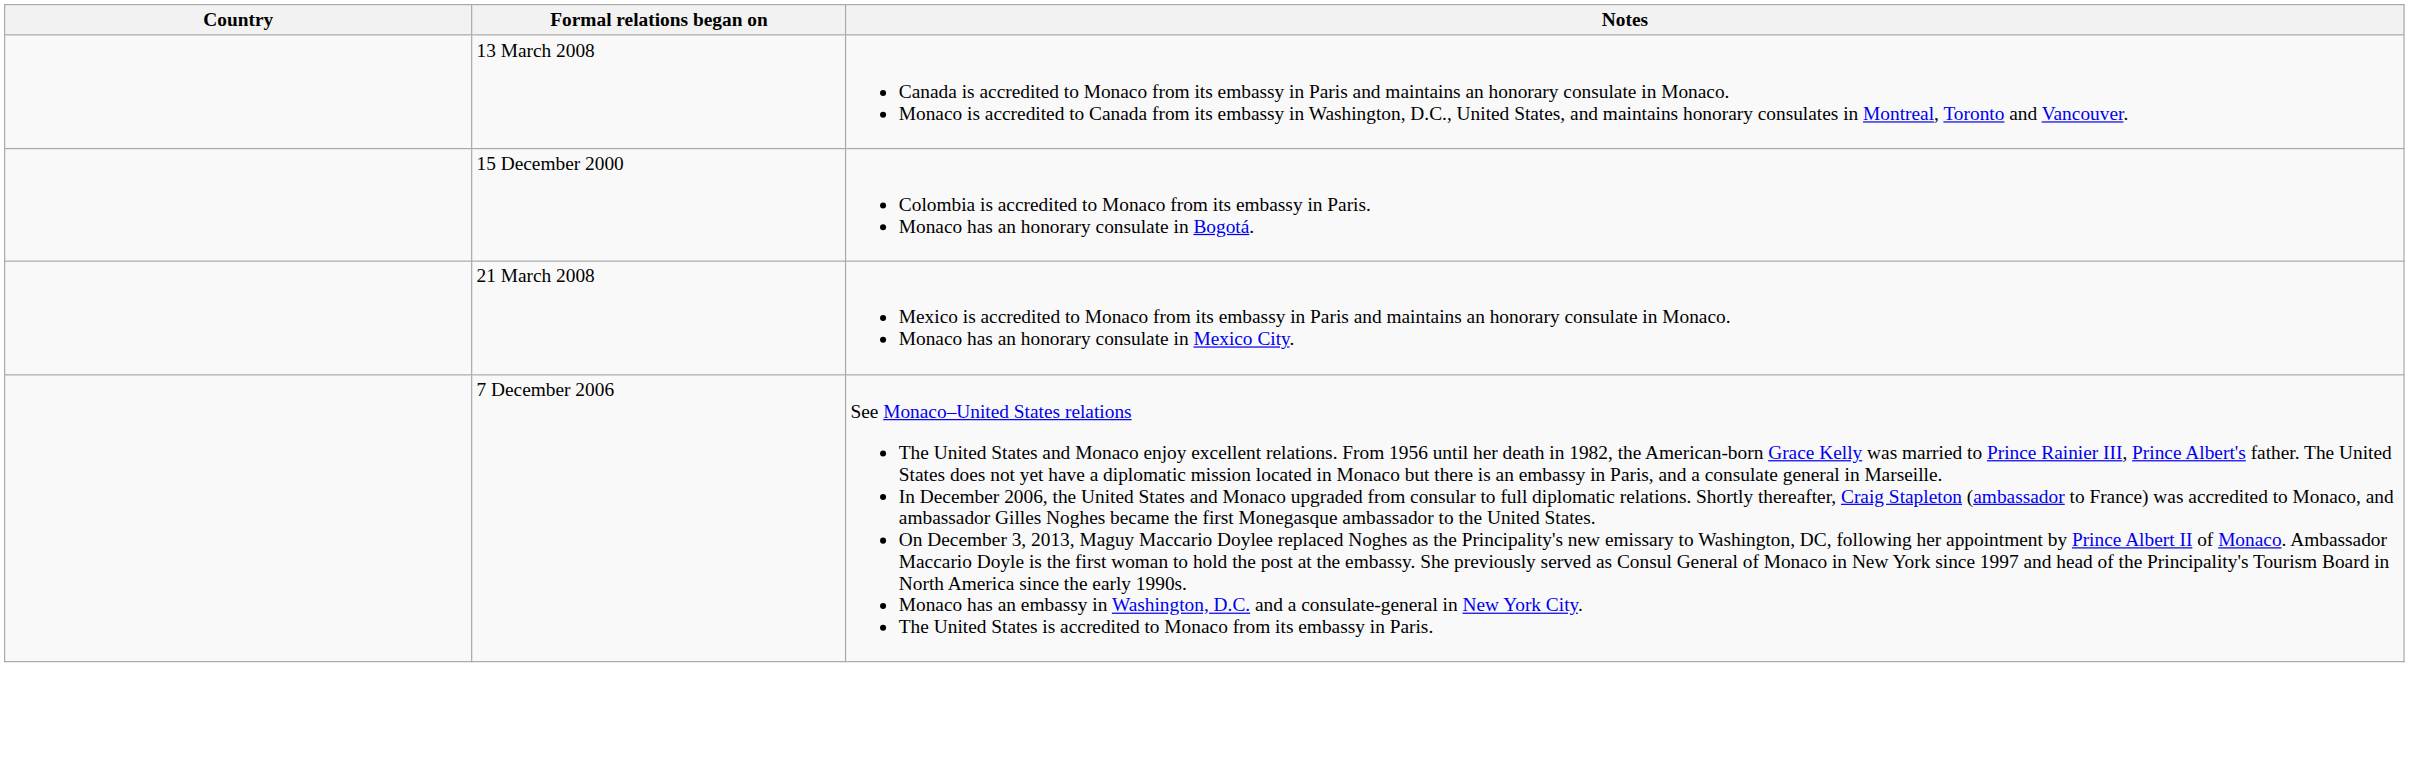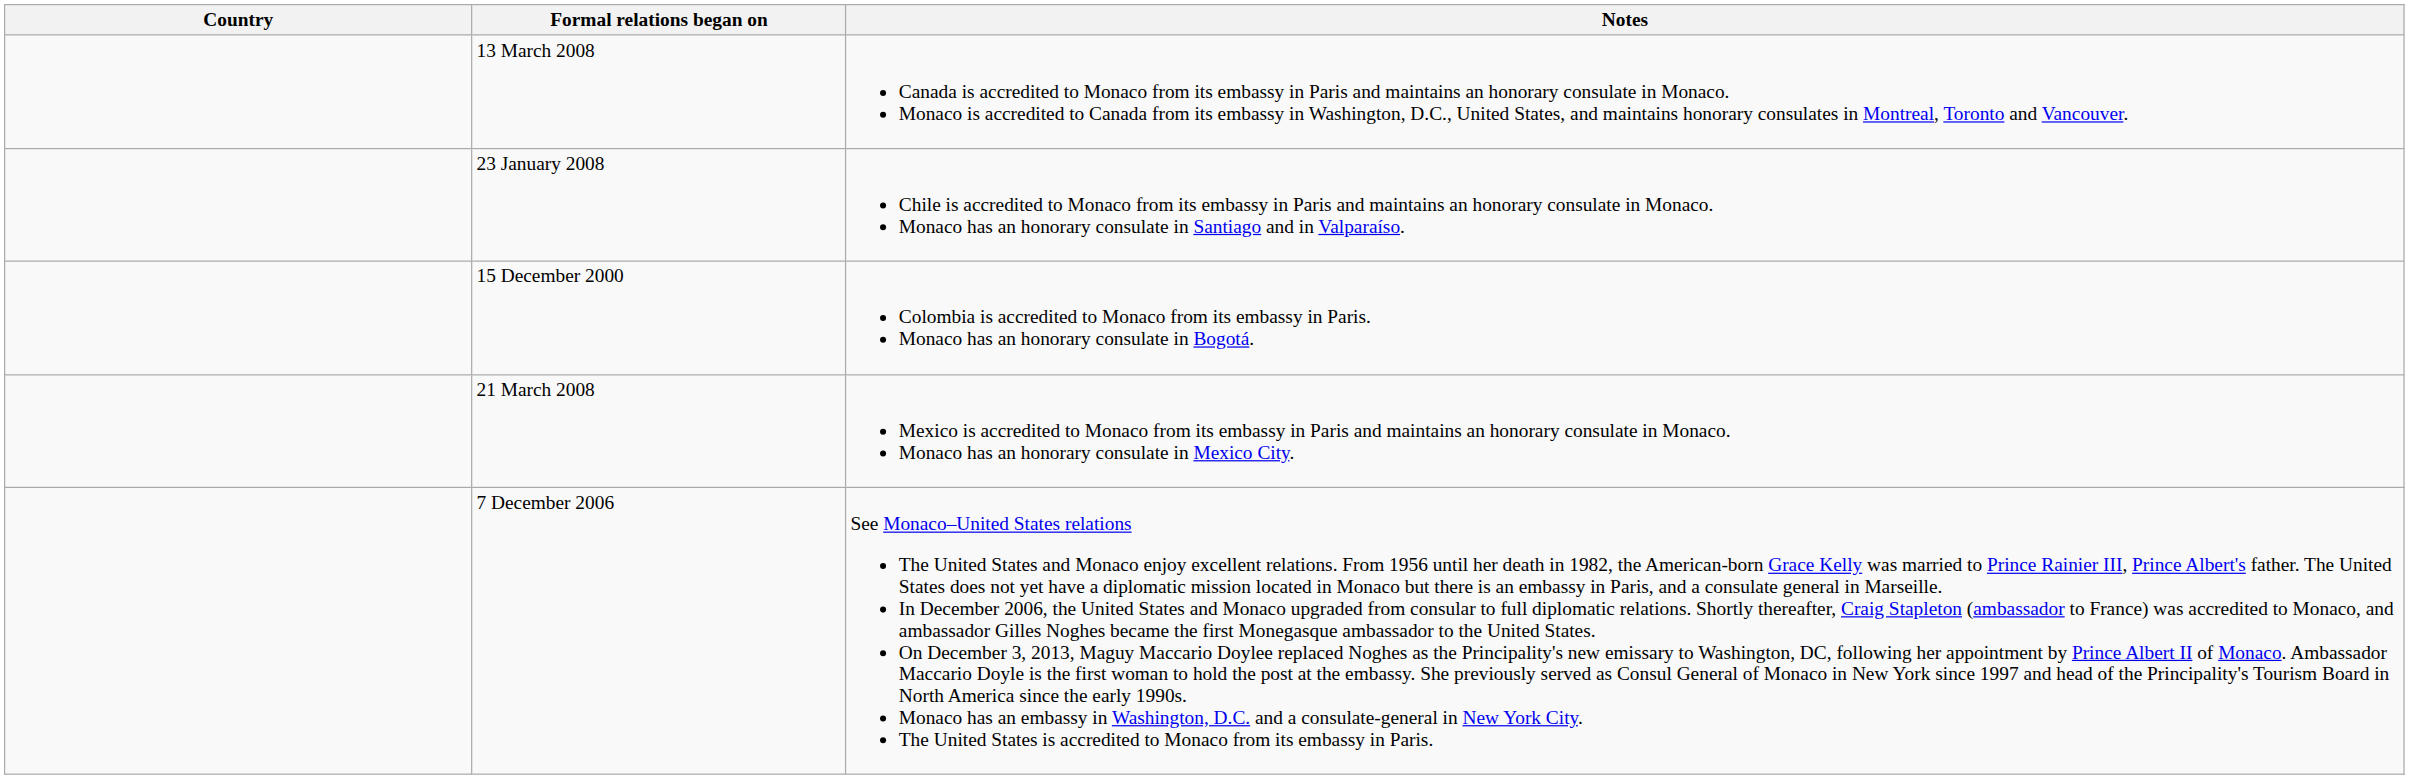 <table class="wikitable sortable" style="width:100%; margin:auto;">
 <tr>
 <th style="width:15%;">Country</th>
 <th style="width:12%;">Formal relations began on</th>
 <th style="width:50%;">Notes</th>
 </tr>
 <tr valign="top">
 <td></td>
 <td>13 March 2008</td>
 <td><br><ul><li>Canada is accredited to Monaco from its embassy in Paris and maintains an honorary consulate in Monaco.</li><li>Monaco is accredited to Canada from its embassy in Washington, D.C., United States, and maintains honorary consulates in <a href='#'>Montreal</a>, <a href='#'>Toronto</a> and <a href='#'>Vancouver</a>.</li></ul></td>
+</tr>
+<tr valign="top">
+<td></td>
+<td>23 January 2008</td>
+<td><br><ul><li>Chile is accredited to Monaco from its embassy in Paris and maintains an honorary consulate in Monaco.</li><li>Monaco has an honorary consulate in <a href='#'>Santiago</a> and in <a href='#'>Valparaíso</a>.</li></ul></td>
 </tr>
 <tr valign="top">
 <td></td>
 <td>15 December 2000</td>
 <td><br><ul><li>Colombia is accredited to Monaco from its embassy in Paris.</li><li>Monaco has an honorary consulate in <a href='#'>Bogotá</a>.</li></ul></td>
 </tr>
 <tr valign="top">
 <td></td>
 <td>21 March 2008</td>
 <td><br><ul><li>Mexico is accredited to Monaco from its embassy in Paris and maintains an honorary consulate in Monaco.</li><li>Monaco has an honorary consulate in <a href='#'>Mexico City</a>.</li></ul></td>
 </tr>
 <tr valign="top">
 <td></td>
 <td>7 December 2006</td>
 <td><br>See <a href='#'>Monaco–United States relations</a><ul><li>The United States and Monaco enjoy excellent relations. From 1956 until her death in 1982, the American-born <a href='#'>Grace Kelly</a> was married to <a href='#'>Prince Rainier III</a>, <a href='#'>Prince Albert's</a> father. The United States does not yet have a diplomatic mission located in Monaco but there is an embassy in Paris, and a consulate general in Marseille.</li><li>In December 2006, the United States and Monaco upgraded from consular to full diplomatic relations. Shortly thereafter, <a href='#'>Craig Stapleton</a> (<a href='#'>ambassador</a> to France)  was accredited to Monaco, and ambassador Gilles Noghes became the first Monegasque ambassador to the United States.</li><li>On December 3, 2013, Maguy Maccario Doylee replaced Noghes as the Principality's new emissary to Washington, DC, following her appointment by <a href='#'>Prince Albert II</a> of <a href='#'>Monaco</a>. Ambassador Maccario Doyle is the first woman to hold the post at the embassy. She previously served as Consul General of Monaco in New York since 1997 and head of the Principality's Tourism Board in North America since the early 1990s.</li><li>Monaco has an embassy in <a href='#'>Washington, D.C.</a> and a consulate-general in <a href='#'>New York City</a>.</li><li>The United States is accredited to Monaco from its embassy in Paris.</li></ul></td>
 </tr>
 </table>
